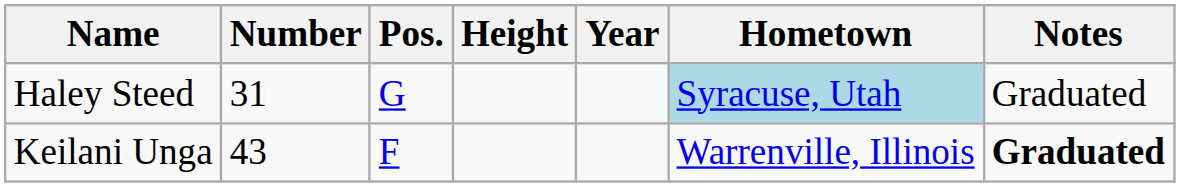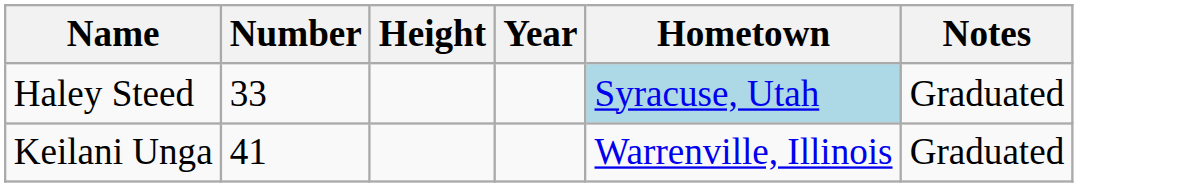 <table class="wikitable sortable" border="1">
 <tr>
 <th>Name</th>
 <th>Number</th>
-<th>Pos.</th>
 <th>Height</th>
 <th>Year</th>
 <th>Hometown</th>
 <th class="unsortable">Notes</th>
 </tr>
 <tr>
 <td>Haley Steed</td>
-<td>31</td>
-<td><a href='#'>G</a></td>
+<td>33</td>
 <td></td>
 <td></td>
 <td style="background: lightblue;"><a href='#'>Syracuse, Utah</a></td>
 <td>Graduated</td>
 </tr>
 <tr>
 <td>Keilani Unga</td>
-<td>43</td>
-<td><a href='#'>F</a></td>
+<td>41</td>
 <td></td>
 <td></td>
 <td><a href='#'>Warrenville, Illinois</a></td>
-<td><strong>Graduated</strong></td>
+<td>Graduated</td>
 </tr>
 </table>
